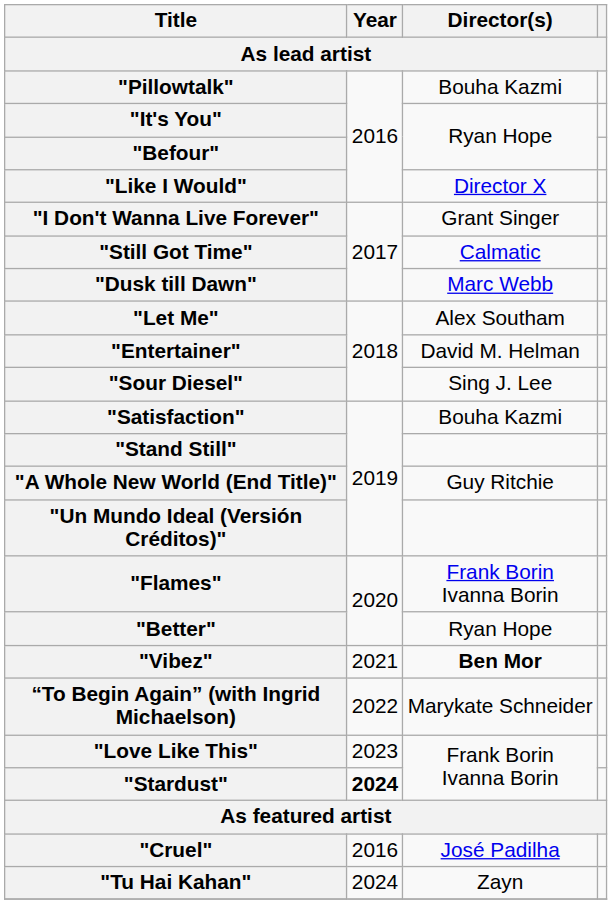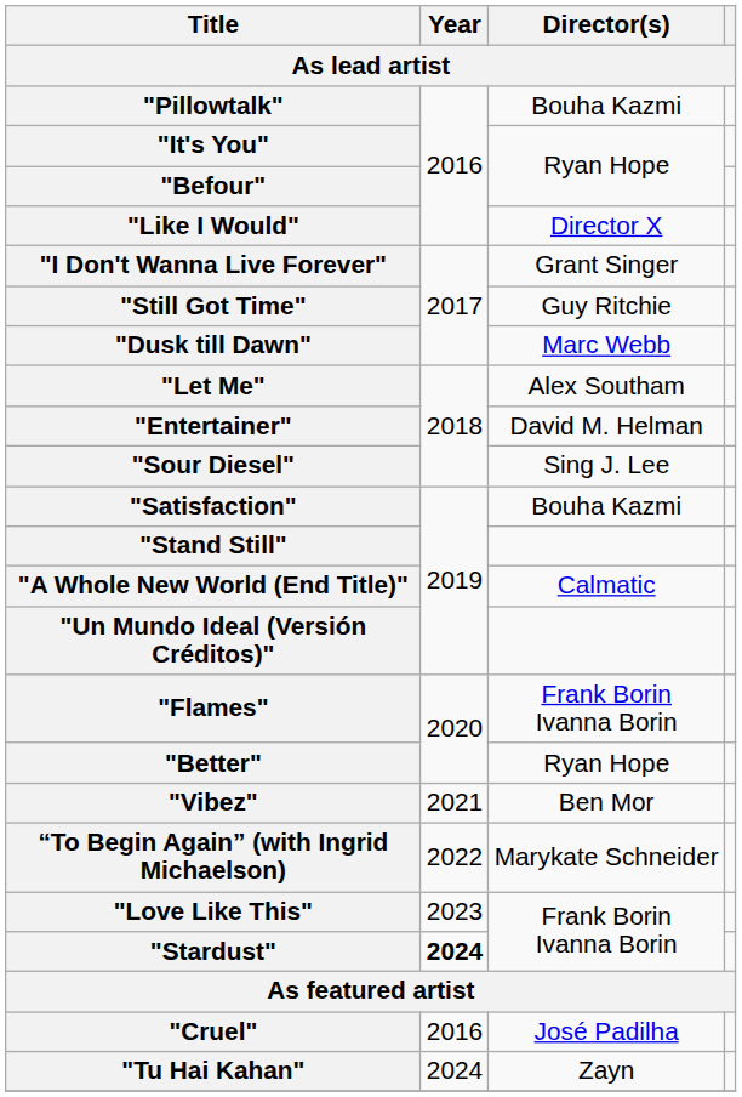 <table class="wikitable plainrowheaders" style="text-align:center">
 <tr>
 <th scope="col" style="width:16em;">Title</th>
 <th scope="col" style="width:1em;">Year</th>
 <th scope="col">Director(s)</th>
 <th scope="col"></th>
 </tr>
 <tr>
 <th scope="col" colspan="4">As lead artist</th>
 </tr>
 <tr>
 <th scope="row">"Pillowtalk"</th>
 <td rowspan="4">2016</td>
 <td>Bouha Kazmi</td>
 <td></td>
 </tr>
 <tr>
 <th scope="row">"It's You"</th>
 <td rowspan="2">Ryan Hope</td>
 <td></td>
 </tr>
 <tr>
 <th scope="row">"Befour"</th>
 <td></td>
 </tr>
 <tr>
 <th scope="row">"Like I Would"</th>
 <td><a href='#'>Director X</a></td>
 <td></td>
 </tr>
 <tr>
 <th scope="row">"I Don't Wanna Live Forever"<br></th>
 <td rowspan="3">2017</td>
 <td>Grant Singer</td>
 <td></td>
 </tr>
 <tr>
 <th scope="row">"Still Got Time"<br></th>
-<td><a href='#'>Calmatic</a></td>
+<td>Guy Ritchie</td>
 <td><br></td>
 </tr>
 <tr>
 <th scope="row">"Dusk till Dawn"<br></th>
 <td><a href='#'>Marc Webb</a></td>
 <td></td>
 </tr>
 <tr>
 <th scope="row">"Let Me"</th>
 <td rowspan="3">2018</td>
 <td>Alex Southam</td>
 <td></td>
 </tr>
 <tr>
 <th scope="row">"Entertainer"</th>
 <td>David M. Helman</td>
 <td></td>
 </tr>
 <tr>
 <th scope="row">"Sour Diesel"</th>
 <td>Sing J. Lee</td>
 <td></td>
 </tr>
 <tr>
 <th scope="row">"Satisfaction"</th>
 <td rowspan="4">2019</td>
 <td>Bouha Kazmi</td>
 <td></td>
 </tr>
 <tr>
 <th scope="row">"Stand Still"</th>
 <td></td>
 <td></td>
 </tr>
 <tr>
 <th scope="row">"A Whole New World (End Title)"<br></th>
-<td>Guy Ritchie</td>
+<td><a href='#'>Calmatic</a></td>
 <td></td>
 </tr>
 <tr>
 <th scope="row">"Un Mundo Ideal (Versión Créditos)"<br></th>
 <td></td>
 <td></td>
 </tr>
 <tr>
 <th scope="row">"Flames"<br></th>
 <td rowspan="2">2020</td>
 <td><a href='#'>Frank Borin</a><br>Ivanna Borin</td>
 <td></td>
 </tr>
 <tr>
 <th scope="row">"Better"</th>
 <td>Ryan Hope</td>
 <td></td>
 </tr>
 <tr>
 <th scope="row">"Vibez"</th>
 <td>2021</td>
-<td><strong>Ben Mor</strong></td>
+<td>Ben Mor</td>
 <td></td>
 </tr>
 <tr>
 <th>“To Begin Again” (with Ingrid Michaelson)</th>
 <td>2022</td>
 <td>Marykate Schneider</td>
 <td></td>
 </tr>
 <tr>
 <th scope="row">"Love Like This"</th>
 <td>2023</td>
 <td rowspan="2">Frank Borin<br>Ivanna Borin</td>
 <td></td>
 </tr>
 <tr>
 <th scope="row">"Stardust"</th>
 <td><strong>2024</strong></td>
 <td></td>
 </tr>
 <tr>
 <th scope="col" colspan="4">As featured artist</th>
 </tr>
 <tr>
 <th scope="row">"Cruel"<br></th>
 <td>2016</td>
 <td><a href='#'>José Padilha</a></td>
 <td></td>
 </tr>
 <tr>
 <th scope="row">"Tu Hai Kahan"<br></th>
 <td>2024</td>
 <td>Zayn</td>
 <td></td>
 </tr>
 <tr>
 </tr>
 </table>
